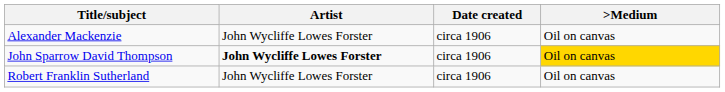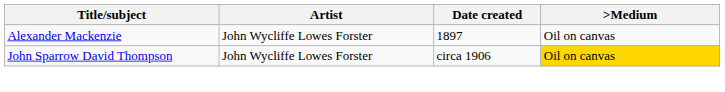 <table class="wikitable" style="width:100%">
 <tr>
 <th width="30%">Title/subject</th>
 <th width="30%">Artist</th>
 <th width="15%">Date created</th>
 <th width="25%">>Medium</th>
 </tr>
 <tr>
 <td><a href='#'>Alexander Mackenzie</a></td>
 <td>John Wycliffe Lowes Forster</td>
-<td>circa 1906</td>
+<td>1897</td>
 <td>Oil on canvas</td>
 </tr>
 <tr>
 <td><a href='#'>John Sparrow David Thompson</a></td>
-<td><strong>John Wycliffe Lowes Forster</strong></td>
+<td>John Wycliffe Lowes Forster</td>
 <td>circa 1906</td>
 <td style="background: gold;">Oil on canvas</td>
 </tr>
-<tr>
-<td><a href='#'>Robert Franklin Sutherland</a></td>
-<td>John Wycliffe Lowes Forster</td>
-<td>circa 1906</td>
-<td>Oil on canvas</td>
-</tr>
 </table>
